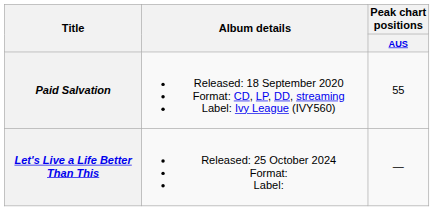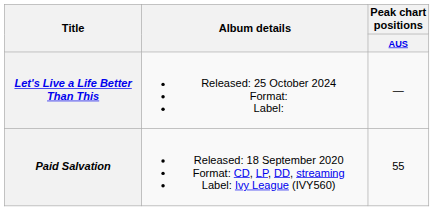 <table class="wikitable plainrowheaders" style="text-align:center;" border="1">
 <tr>
 <th scope="col" rowspan="2" style="width:12em;">Title</th>
 <th scope="col" rowspan="2" style="width:20em;">Album details</th>
 <th scope="col" colspan="1">Peak chart<br>positions</th>
 </tr>
 <tr>
 <th scope="col" style="text-align:center;"><small><a href='#'>AUS</a></small><br></th>
 </tr>
 <tr>
+<th scope="row"><em><a href='#'>Let's Live a Life Better Than This</a></em></th>
+<td><br><ul><li>Released: 25 October 2024</li><li>Format:</li><li>Label:</li></ul></td>
+<td>—</td>
+</tr>
+<tr>
 <th scope="row"><em>Paid Salvation</em></th>
 <td><br><ul><li>Released: 18 September 2020</li><li>Format: <a href='#'>CD</a>, <a href='#'>LP</a>, <a href='#'>DD</a>, <a href='#'>streaming</a></li><li>Label: <a href='#'>Ivy League</a> (IVY560)</li></ul></td>
 <td>55</td>
 </tr>
-<tr>
-<th scope="row"><em><a href='#'>Let's Live a Life Better Than This</a></em></th>
-<td><br><ul><li>Released: 25 October 2024</li><li>Format:</li><li>Label:</li></ul></td>
-<td>—</td>
-</tr>
 </table>
